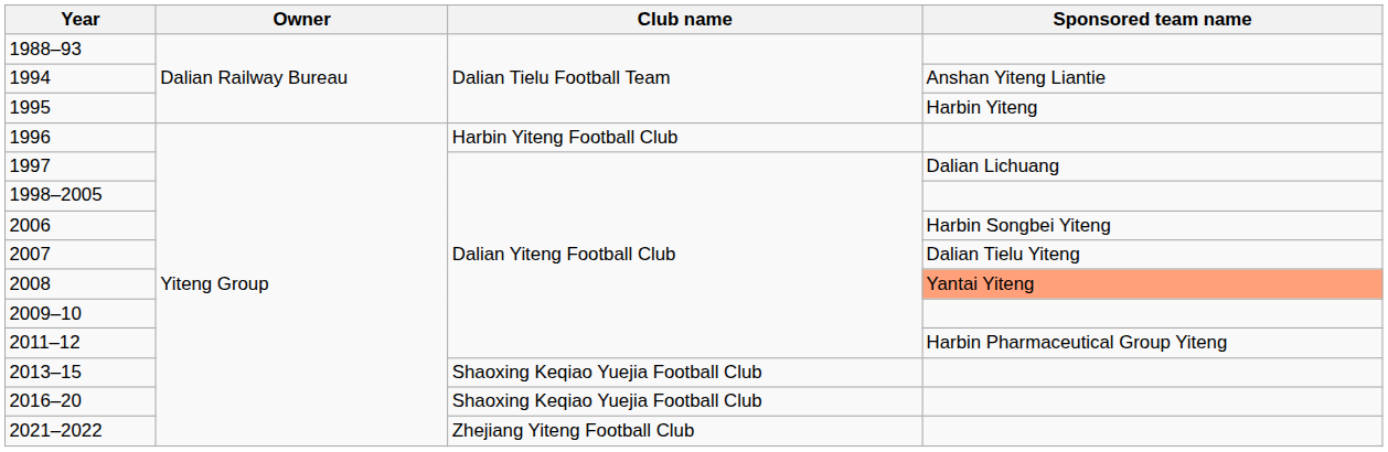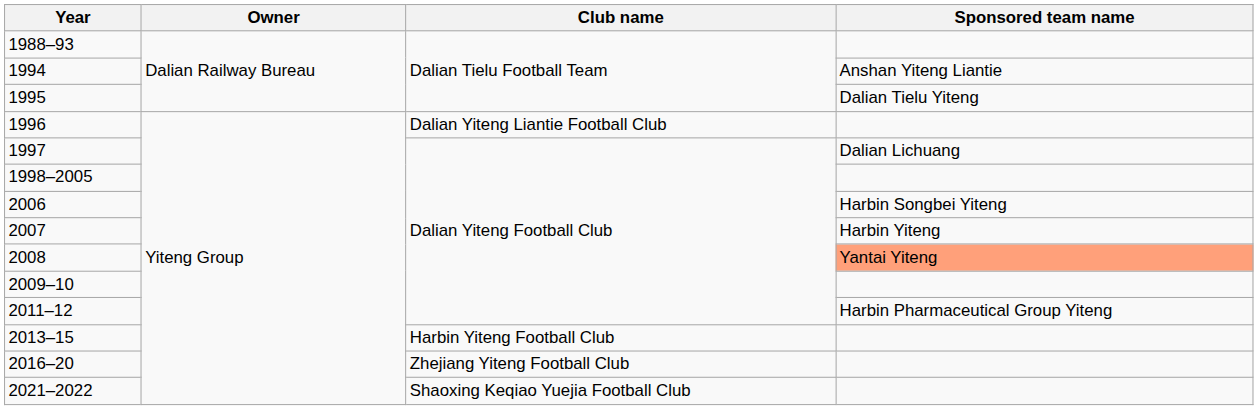 <table class="wikitable" border="1" width=60%>
 <tr>
 <th>Year</th>
 <th>Owner</th>
 <th>Club name</th>
 <th>Sponsored team name</th>
 </tr>
 <tr>
 <td>1988–93</td>
 <td rowspan="3">Dalian Railway Bureau</td>
 <td rowspan="3">Dalian Tielu Football Team</td>
 <td></td>
 </tr>
 <tr>
 <td>1994</td>
 <td>Anshan Yiteng Liantie</td>
 </tr>
 <tr>
 <td>1995</td>
-<td>Harbin Yiteng</td>
+<td>Dalian Tielu Yiteng</td>
 </tr>
 <tr>
 <td>1996</td>
 <td rowspan="12">Yiteng Group</td>
-<td>Harbin Yiteng Football Club</td>
+<td rowspan="1">Dalian Yiteng Liantie Football Club</td>
 <td></td>
 </tr>
 <tr>
 <td>1997</td>
 <td rowspan="7">Dalian Yiteng Football Club</td>
 <td>Dalian Lichuang</td>
 </tr>
 <tr>
 <td>1998–2005</td>
 <td></td>
 </tr>
 <tr>
 <td>2006</td>
 <td>Harbin Songbei Yiteng</td>
 </tr>
 <tr>
 <td>2007</td>
-<td>Dalian Tielu Yiteng</td>
+<td>Harbin Yiteng</td>
 </tr>
 <tr>
 <td>2008</td>
 <td style="background: lightsalmon;">Yantai Yiteng</td>
 </tr>
 <tr>
 <td>2009–10</td>
 <td></td>
 </tr>
 <tr>
 <td>2011–12</td>
 <td>Harbin Pharmaceutical Group Yiteng</td>
 </tr>
 <tr>
 <td>2013–15</td>
-<td>Shaoxing Keqiao Yuejia Football Club</td>
+<td>Harbin Yiteng Football Club</td>
 <td></td>
 </tr>
 <tr>
 <td>2016–20</td>
-<td>Shaoxing Keqiao Yuejia Football Club</td>
+<td>Zhejiang Yiteng Football Club</td>
 <td></td>
 </tr>
 <tr>
 <td>2021–2022</td>
-<td>Zhejiang Yiteng Football Club</td>
+<td>Shaoxing Keqiao Yuejia Football Club</td>
 <td></td>
 </tr>
 </table>
